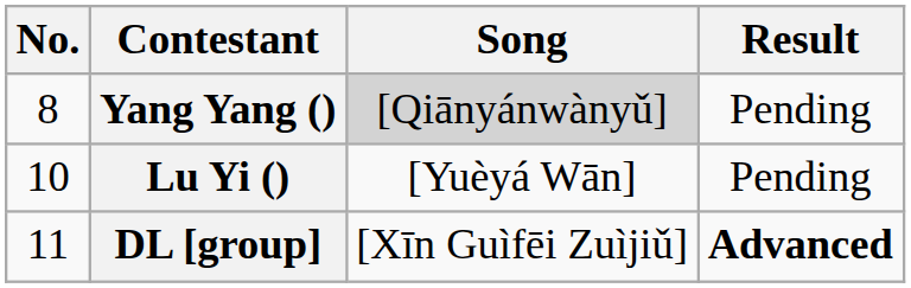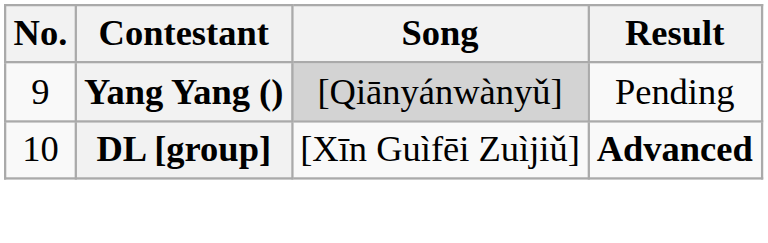 <table class="wikitable plainrowheaders" style="text-align:center;">
 <tr>
 <th scope="col">No.</th>
 <th scope="col">Contestant</th>
 <th scope="col">Song</th>
 <th scope="col">Result</th>
 </tr>
 <tr>
-<td>8</td>
+<td>9</td>
 <th scope="row">Yang Yang ()</th>
 <td style="background: lightgrey;"> [Qiānyánwànyǔ]</td>
 <td>Pending</td>
 </tr>
 <tr>
 <td>10</td>
-<th scope="row">Lu Yi ()</th>
-<td> [Yuèyá Wān]</td>
-<td>Pending</td>
-</tr>
-<tr>
-<td>11</td>
 <th scope="row">DL [group]</th>
 <td> [Xīn Guìfēi Zuìjiǔ]</td>
 <td><strong>Advanced</strong></td>
 </tr>
 </table>
